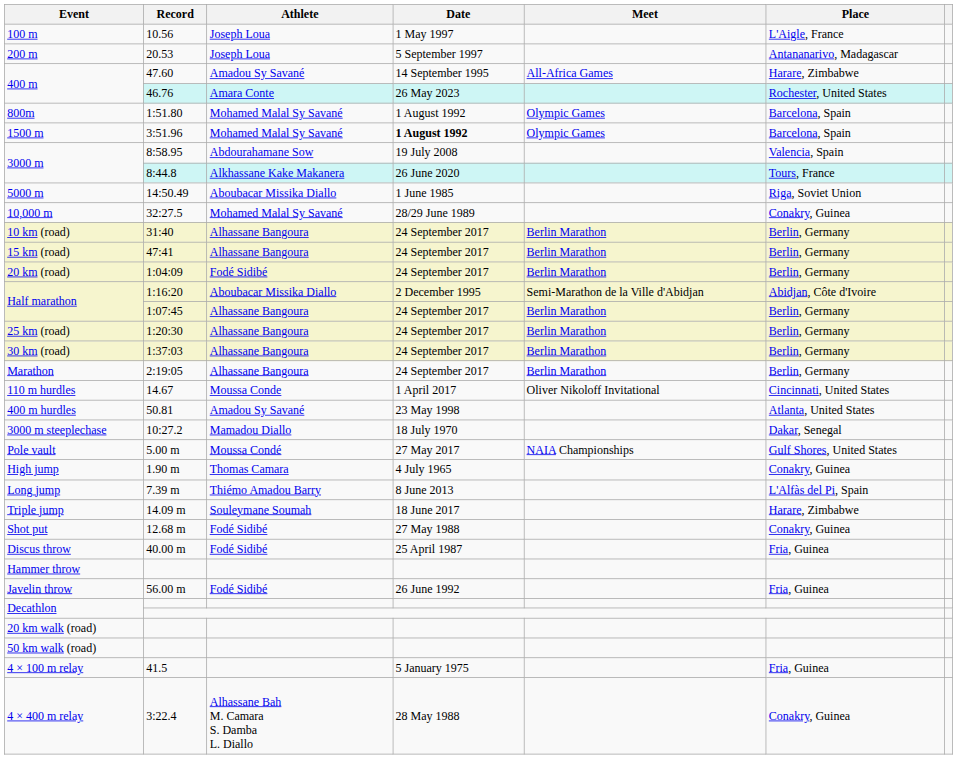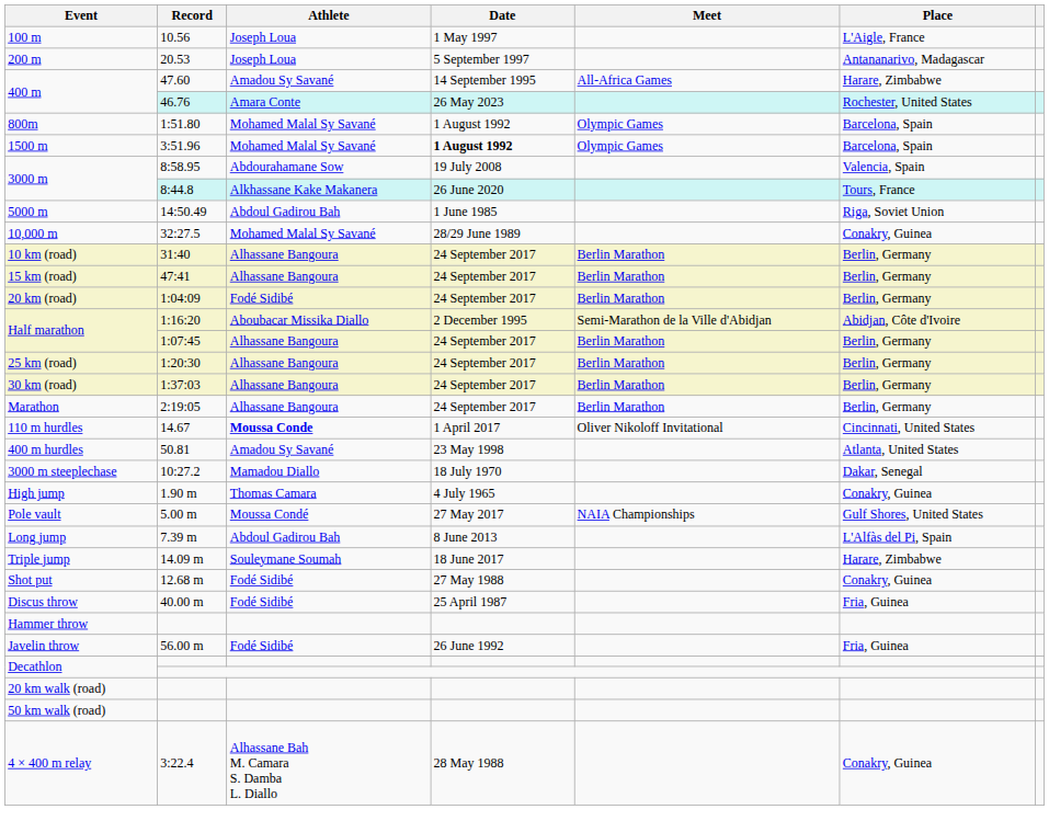 <table class="wikitable" style="font-size:95%; width: 95%;">
 <tr>
 <th>Event</th>
 <th>Record</th>
 <th>Athlete</th>
 <th>Date</th>
 <th>Meet</th>
 <th>Place</th>
 <th></th>
 </tr>
 <tr>
 <td><a href='#'>100 m</a></td>
 <td>10.56 </td>
 <td><a href='#'>Joseph Loua</a></td>
 <td>1 May 1997</td>
 <td></td>
 <td><a href='#'>L'Aigle</a>, France</td>
 <td></td>
 </tr>
 <tr>
 <td><a href='#'>200 m</a></td>
 <td>20.53 </td>
 <td><a href='#'>Joseph Loua</a></td>
 <td>5 September 1997</td>
 <td></td>
 <td><a href='#'>Antananarivo</a>, Madagascar</td>
 <td></td>
 </tr>
 <tr>
 <td rowspan=2><a href='#'>400 m</a></td>
 <td>47.60</td>
 <td><a href='#'>Amadou Sy Savané</a></td>
 <td>14 September 1995</td>
 <td><a href='#'>All-Africa Games</a></td>
 <td><a href='#'>Harare</a>, Zimbabwe</td>
 <td></td>
 </tr>
 <tr bgcolor=#CEF6F5>
 <td>46.76</td>
 <td><a href='#'>Amara Conte</a></td>
 <td>26 May 2023</td>
 <td></td>
 <td><a href='#'>Rochester</a>, United States</td>
 <td></td>
 </tr>
 <tr>
 <td><a href='#'>800m</a></td>
 <td>1:51.80</td>
 <td><a href='#'>Mohamed Malal Sy Savané</a></td>
 <td>1 August 1992</td>
 <td><a href='#'>Olympic Games</a></td>
 <td><a href='#'>Barcelona</a>, Spain</td>
 <td></td>
 </tr>
 <tr>
 <td><a href='#'>1500 m</a></td>
 <td>3:51.96</td>
 <td><a href='#'>Mohamed Malal Sy Savané</a></td>
 <td><strong>1 August 1992</strong></td>
 <td><a href='#'>Olympic Games</a></td>
 <td><a href='#'>Barcelona</a>, Spain</td>
 <td></td>
 </tr>
 <tr>
 <td rowspan=2><a href='#'>3000 m</a></td>
 <td>8:58.95</td>
 <td><a href='#'>Abdourahamane Sow</a></td>
 <td>19 July 2008</td>
 <td></td>
 <td><a href='#'>Valencia</a>, Spain</td>
 <td></td>
 </tr>
 <tr bgcolor=#CEF6F5>
 <td>8:44.8 </td>
 <td><a href='#'>Alkhassane Kake Makanera</a></td>
 <td>26 June 2020</td>
 <td></td>
 <td><a href='#'>Tours</a>, France</td>
 <td></td>
 </tr>
 <tr>
 <td><a href='#'>5000 m</a></td>
 <td>14:50.49</td>
-<td><a href='#'>Aboubacar Missika Diallo</a></td>
+<td><a href='#'>Abdoul Gadirou Bah</a></td>
 <td>1 June 1985</td>
 <td></td>
 <td><a href='#'>Riga</a>, Soviet Union</td>
 <td></td>
 </tr>
 <tr>
 <td><a href='#'>10,000 m</a></td>
 <td>32:27.5</td>
 <td><a href='#'>Mohamed Malal Sy Savané</a></td>
 <td>28/29 June 1989</td>
 <td></td>
 <td><a href='#'>Conakry</a>, Guinea</td>
 <td></td>
 </tr>
 <tr style="background:#f6F5CE;">
 <td><a href='#'>10 km</a> (road)</td>
 <td>31:40</td>
 <td><a href='#'>Alhassane Bangoura</a></td>
 <td>24 September 2017</td>
 <td><a href='#'>Berlin Marathon</a></td>
 <td><a href='#'>Berlin</a>, Germany</td>
 <td></td>
 </tr>
 <tr style="background:#f6F5CE;">
 <td><a href='#'>15 km</a> (road)</td>
 <td>47:41</td>
 <td><a href='#'>Alhassane Bangoura</a></td>
 <td>24 September 2017</td>
 <td><a href='#'>Berlin Marathon</a></td>
 <td><a href='#'>Berlin</a>, Germany</td>
 <td></td>
 </tr>
 <tr style="background:#f6F5CE;">
 <td><a href='#'>20 km</a> (road)</td>
 <td>1:04:09</td>
 <td><a href='#'>Fodé Sidibé</a></td>
 <td>24 September 2017</td>
 <td><a href='#'>Berlin Marathon</a></td>
 <td><a href='#'>Berlin</a>, Germany</td>
 <td></td>
 </tr>
 <tr style="background:#f6F5CE;">
 <td rowspan=2><a href='#'>Half marathon</a></td>
 <td>1:16:20</td>
 <td><a href='#'>Aboubacar Missika Diallo</a></td>
 <td>2 December 1995</td>
 <td>Semi-Marathon de la Ville d'Abidjan</td>
 <td><a href='#'>Abidjan</a>, Côte d'Ivoire</td>
 <td></td>
 </tr>
 <tr style="background:#f6F5CE;">
 <td>1:07:45</td>
 <td><a href='#'>Alhassane Bangoura</a></td>
 <td>24 September 2017</td>
 <td><a href='#'>Berlin Marathon</a></td>
 <td><a href='#'>Berlin</a>, Germany</td>
 <td></td>
 </tr>
 <tr style="background:#f6F5CE;">
 <td><a href='#'>25 km</a> (road)</td>
 <td>1:20:30</td>
 <td><a href='#'>Alhassane Bangoura</a></td>
 <td>24 September 2017</td>
 <td><a href='#'>Berlin Marathon</a></td>
 <td><a href='#'>Berlin</a>, Germany</td>
 <td></td>
 </tr>
 <tr style="background:#f6F5CE;">
 <td><a href='#'>30 km</a> (road)</td>
 <td>1:37:03</td>
 <td><a href='#'>Alhassane Bangoura</a></td>
 <td>24 September 2017</td>
 <td><a href='#'>Berlin Marathon</a></td>
 <td><a href='#'>Berlin</a>, Germany</td>
 <td></td>
 </tr>
 <tr>
 <td><a href='#'>Marathon</a></td>
 <td>2:19:05</td>
 <td><a href='#'>Alhassane Bangoura</a></td>
 <td>24 September 2017</td>
 <td><a href='#'>Berlin Marathon</a></td>
 <td><a href='#'>Berlin</a>, Germany</td>
 <td></td>
 </tr>
 <tr>
 <td><a href='#'>110 m hurdles</a></td>
 <td>14.67 </td>
-<td><a href='#'>Moussa Conde</a></td>
+<td><strong><a href='#'>Moussa Conde</a></strong></td>
 <td>1 April 2017</td>
 <td>Oliver Nikoloff Invitational</td>
 <td><a href='#'>Cincinnati</a>, United States</td>
 <td></td>
 </tr>
 <tr>
 <td><a href='#'>400 m hurdles</a></td>
 <td>50.81</td>
 <td><a href='#'>Amadou Sy Savané</a></td>
 <td>23 May 1998</td>
 <td></td>
 <td><a href='#'>Atlanta</a>, United States</td>
 <td></td>
 </tr>
 <tr>
 <td><a href='#'>3000 m steeplechase</a></td>
 <td>10:27.2 </td>
 <td><a href='#'>Mamadou Diallo</a></td>
 <td>18 July 1970</td>
 <td></td>
 <td><a href='#'>Dakar</a>, Senegal</td>
 <td></td>
 </tr>
 <tr>
+<td><a href='#'>High jump</a></td>
+<td>1.90 m</td>
+<td><a href='#'>Thomas Camara</a></td>
+<td>4 July 1965</td>
+<td></td>
+<td><a href='#'>Conakry</a>, Guinea</td>
+<td></td>
+</tr>
+<tr>
 <td><a href='#'>Pole vault</a></td>
 <td>5.00 m</td>
 <td><a href='#'>Moussa Condé</a></td>
 <td>27 May 2017</td>
 <td><a href='#'>NAIA</a> Championships</td>
 <td><a href='#'>Gulf Shores</a>, United States</td>
 <td></td>
 </tr>
 <tr>
-<td><a href='#'>High jump</a></td>
-<td>1.90 m</td>
-<td><a href='#'>Thomas Camara</a></td>
-<td>4 July 1965</td>
-<td></td>
-<td><a href='#'>Conakry</a>, Guinea</td>
-<td></td>
-</tr>
-<tr>
 <td><a href='#'>Long jump</a></td>
 <td>7.39 m</td>
-<td><a href='#'>Thiémo Amadou Barry</a></td>
+<td><a href='#'>Abdoul Gadirou Bah</a></td>
 <td>8 June 2013</td>
 <td></td>
 <td><a href='#'>L'Alfàs del Pi</a>, Spain</td>
 <td></td>
 </tr>
 <tr>
 <td><a href='#'>Triple jump</a></td>
 <td>14.09 m</td>
 <td><a href='#'>Souleymane Soumah</a></td>
 <td>18 June 2017</td>
 <td></td>
 <td><a href='#'>Harare</a>, Zimbabwe</td>
 <td></td>
 </tr>
 <tr>
 <td><a href='#'>Shot put</a></td>
 <td>12.68 m</td>
 <td><a href='#'>Fodé Sidibé</a></td>
 <td>27 May 1988</td>
 <td></td>
 <td><a href='#'>Conakry</a>, Guinea</td>
 <td></td>
 </tr>
 <tr>
 <td><a href='#'>Discus throw</a></td>
 <td>40.00 m</td>
 <td><a href='#'>Fodé Sidibé</a></td>
 <td>25 April 1987</td>
 <td></td>
 <td><a href='#'>Fria</a>, Guinea</td>
 <td></td>
 </tr>
 <tr>
 <td><a href='#'>Hammer throw</a></td>
 <td></td>
 <td></td>
 <td></td>
 <td></td>
 <td></td>
 <td></td>
 </tr>
 <tr>
 <td><a href='#'>Javelin throw</a></td>
 <td>56.00 m</td>
 <td><a href='#'>Fodé Sidibé</a></td>
 <td>26 June 1992</td>
 <td></td>
 <td><a href='#'>Fria</a>, Guinea</td>
 <td></td>
 </tr>
 <tr>
 <td rowspan=2><a href='#'>Decathlon</a></td>
 <td></td>
 <td></td>
 <td></td>
 <td></td>
 <td></td>
 <td></td>
 </tr>
 <tr>
 <td colspan=5></td>
 <td></td>
 </tr>
 <tr>
 <td><a href='#'>20 km walk</a> (road)</td>
 <td></td>
 <td></td>
 <td></td>
 <td></td>
 <td></td>
 <td></td>
 </tr>
 <tr>
 <td><a href='#'>50 km walk</a> (road)</td>
 <td></td>
 <td></td>
 <td></td>
 <td></td>
 <td></td>
 <td></td>
 </tr>
 <tr>
-<td><a href='#'>4 × 100 m relay</a></td>
-<td>41.5 </td>
-<td></td>
-<td>5 January 1975</td>
-<td></td>
-<td><a href='#'>Fria</a>, Guinea</td>
-<td></td>
-</tr>
-<tr>
 <td><a href='#'>4 × 400 m relay</a></td>
 <td>3:22.4 </td>
 <td><br><a href='#'>Alhassane Bah</a><br>M. Camara<br>S. Damba<br>L. Diallo</td>
 <td>28 May 1988</td>
 <td></td>
 <td><a href='#'>Conakry</a>, Guinea</td>
 <td></td>
 </tr>
 </table>
